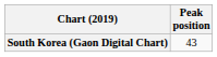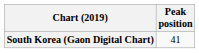 <table class="wikitable plainrowheaders" style="text-align:center">
 <tr>
 <th>Chart (2019)</th>
 <th>Peak<br>position</th>
 </tr>
 <tr>
 <th scope="row">South Korea (Gaon Digital Chart)</th>
-<td>43</td>
+<td>41</td>
 </tr>
 </table>
